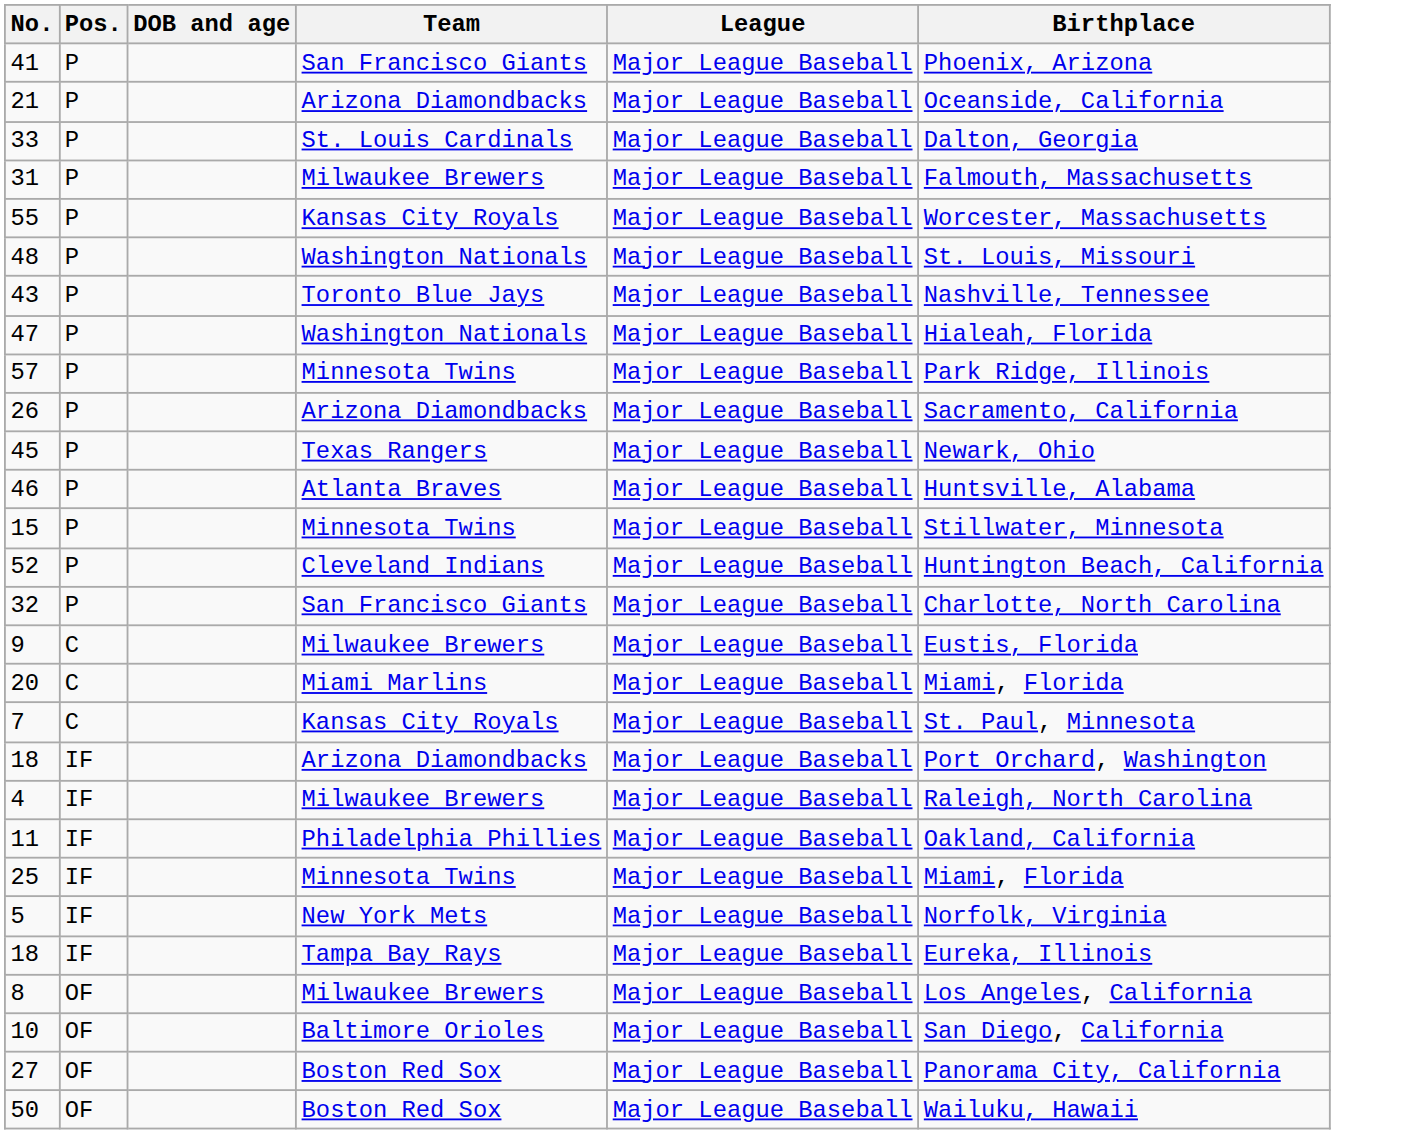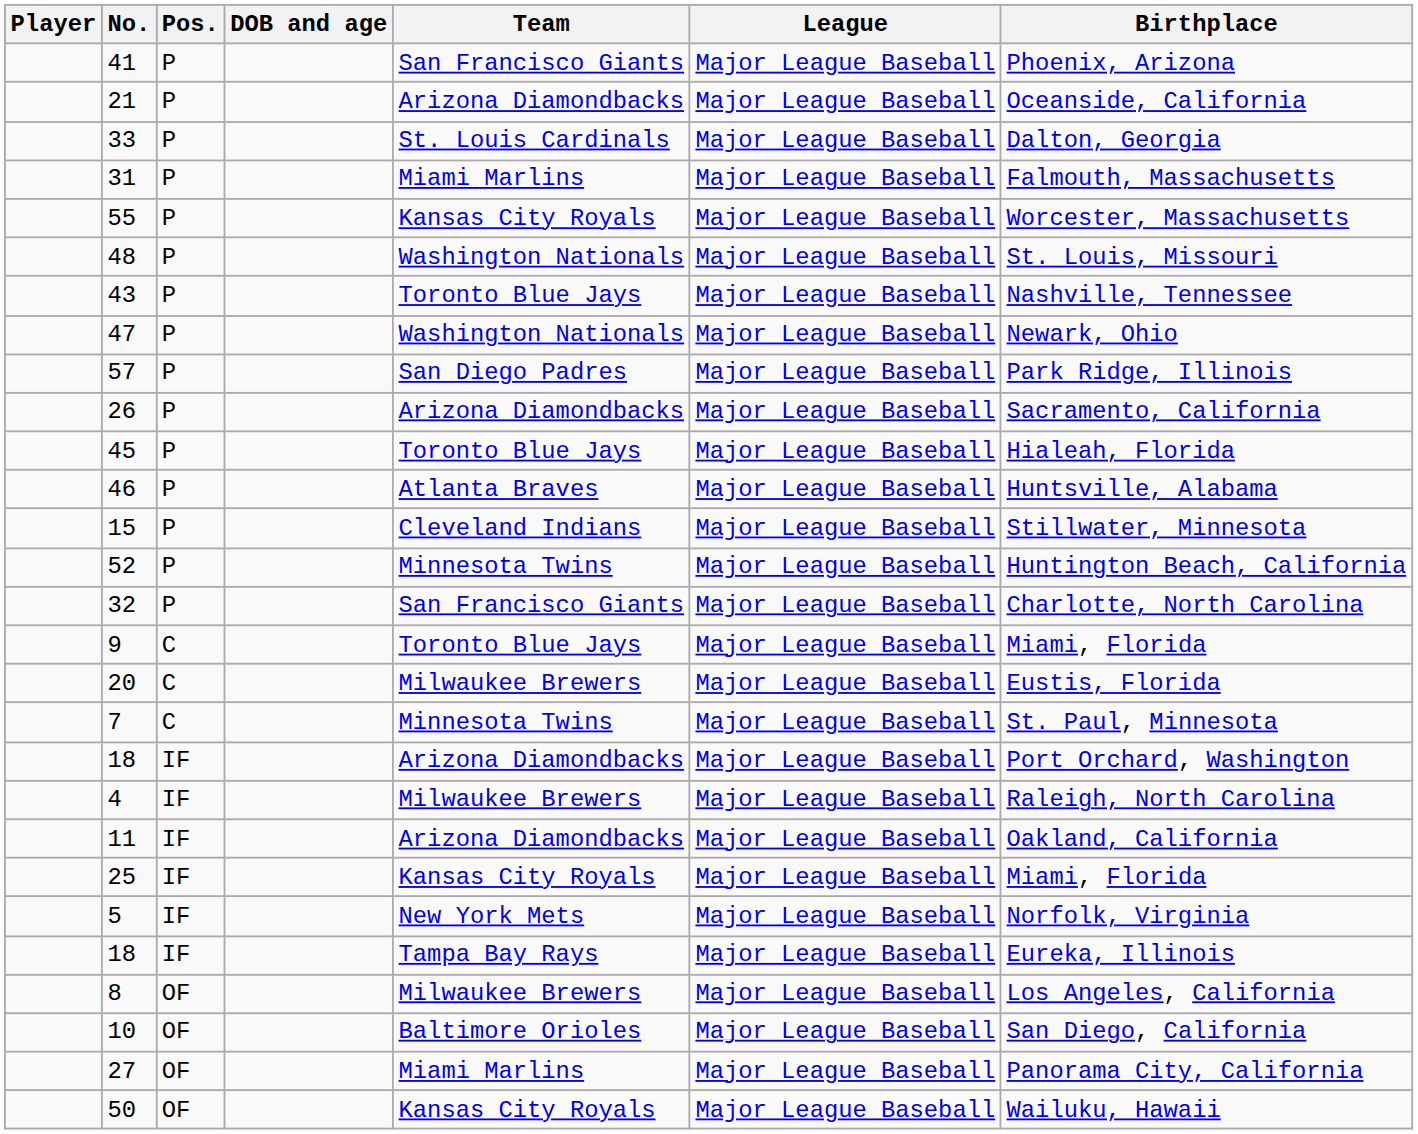 <table class="wikitable sortable">
 <tr>
+<th>Player</th>
 <th>No.</th>
 <th>Pos.</th>
 <th>DOB and age</th>
 <th>Team</th>
 <th>League</th>
 <th>Birthplace</th>
 </tr>
 <tr>
+<td></td>
 <td>41</td>
 <td>P</td>
 <td></td>
 <td> <a href='#'>San Francisco Giants</a></td>
 <td><a href='#'>Major League Baseball</a></td>
 <td><a href='#'>Phoenix, Arizona</a></td>
 </tr>
 <tr>
+<td></td>
 <td>21</td>
 <td>P</td>
 <td></td>
 <td> <a href='#'>Arizona Diamondbacks</a></td>
 <td><a href='#'>Major League Baseball</a></td>
 <td><a href='#'>Oceanside, California</a></td>
 </tr>
 <tr>
+<td></td>
 <td>33</td>
 <td>P</td>
 <td></td>
 <td> <a href='#'>St. Louis Cardinals</a></td>
 <td><a href='#'>Major League Baseball</a></td>
 <td><a href='#'>Dalton, Georgia</a></td>
 </tr>
 <tr>
+<td></td>
 <td>31</td>
 <td>P</td>
 <td></td>
-<td> <a href='#'>Milwaukee Brewers</a></td>
+<td> <a href='#'>Miami Marlins</a></td>
 <td><a href='#'>Major League Baseball</a></td>
 <td><a href='#'>Falmouth, Massachusetts</a></td>
 </tr>
 <tr>
+<td></td>
 <td>55</td>
 <td>P</td>
 <td></td>
 <td> <a href='#'>Kansas City Royals</a></td>
 <td><a href='#'>Major League Baseball</a></td>
 <td><a href='#'>Worcester, Massachusetts</a></td>
 </tr>
 <tr>
+<td></td>
 <td>48</td>
 <td>P</td>
 <td></td>
 <td> <a href='#'>Washington Nationals</a></td>
 <td><a href='#'>Major League Baseball</a></td>
 <td><a href='#'>St. Louis, Missouri</a></td>
 </tr>
 <tr>
+<td></td>
 <td>43</td>
 <td>P</td>
 <td></td>
 <td> <a href='#'>Toronto Blue Jays</a></td>
 <td><a href='#'>Major League Baseball</a></td>
 <td><a href='#'>Nashville, Tennessee</a></td>
 </tr>
 <tr>
+<td></td>
 <td>47</td>
 <td>P</td>
 <td></td>
 <td> <a href='#'>Washington Nationals</a></td>
 <td><a href='#'>Major League Baseball</a></td>
-<td><a href='#'>Hialeah, Florida</a></td>
+<td><a href='#'>Newark, Ohio</a></td>
 </tr>
 <tr>
+<td></td>
 <td>57</td>
 <td>P</td>
 <td></td>
-<td> <a href='#'>Minnesota Twins</a></td>
+<td> <a href='#'>San Diego Padres</a></td>
 <td><a href='#'>Major League Baseball</a></td>
 <td><a href='#'>Park Ridge, Illinois</a></td>
 </tr>
 <tr>
+<td></td>
 <td>26</td>
 <td>P</td>
 <td></td>
 <td> <a href='#'>Arizona Diamondbacks</a></td>
 <td><a href='#'>Major League Baseball</a></td>
 <td><a href='#'>Sacramento, California</a></td>
 </tr>
 <tr>
+<td></td>
 <td>45</td>
 <td>P</td>
 <td></td>
-<td> <a href='#'>Texas Rangers</a></td>
+<td> <a href='#'>Toronto Blue Jays</a></td>
 <td><a href='#'>Major League Baseball</a></td>
-<td><a href='#'>Newark, Ohio</a></td>
+<td><a href='#'>Hialeah, Florida</a></td>
 </tr>
 <tr>
+<td></td>
 <td>46</td>
 <td>P</td>
 <td></td>
 <td> <a href='#'>Atlanta Braves</a></td>
 <td><a href='#'>Major League Baseball</a></td>
 <td><a href='#'>Huntsville, Alabama</a></td>
 </tr>
 <tr>
+<td></td>
 <td>15</td>
+<td>P</td>
+<td></td>
+<td> <a href='#'>Cleveland Indians</a></td>
+<td><a href='#'>Major League Baseball</a></td>
+<td><a href='#'>Stillwater, Minnesota</a></td>
+</tr>
+<tr>
+<td></td>
+<td>52</td>
 <td>P</td>
 <td></td>
 <td> <a href='#'>Minnesota Twins</a></td>
 <td><a href='#'>Major League Baseball</a></td>
-<td><a href='#'>Stillwater, Minnesota</a></td>
-</tr>
-<tr>
-<td>52</td>
-<td>P</td>
-<td></td>
-<td> <a href='#'>Cleveland Indians</a></td>
-<td><a href='#'>Major League Baseball</a></td>
 <td><a href='#'>Huntington Beach, California</a></td>
 </tr>
 <tr>
+<td></td>
 <td>32</td>
 <td>P</td>
 <td></td>
 <td> <a href='#'>San Francisco Giants</a></td>
 <td><a href='#'>Major League Baseball</a></td>
 <td><a href='#'>Charlotte, North Carolina</a></td>
 </tr>
 <tr>
+<td></td>
 <td>9</td>
+<td>C</td>
+<td></td>
+<td> <a href='#'>Toronto Blue Jays</a></td>
+<td><a href='#'>Major League Baseball</a></td>
+<td><a href='#'>Miami</a>, <a href='#'>Florida</a></td>
+</tr>
+<tr>
+<td></td>
+<td>20</td>
 <td>C</td>
 <td></td>
 <td> <a href='#'>Milwaukee Brewers</a></td>
 <td><a href='#'>Major League Baseball</a></td>
 <td><a href='#'>Eustis, Florida</a></td>
 </tr>
 <tr>
-<td>20</td>
-<td>C</td>
 <td></td>
-<td> <a href='#'>Miami Marlins</a></td>
-<td><a href='#'>Major League Baseball</a></td>
-<td><a href='#'>Miami</a>, <a href='#'>Florida</a></td>
-</tr>
-<tr>
 <td>7</td>
 <td>C</td>
 <td></td>
-<td> <a href='#'>Kansas City Royals</a></td>
+<td> <a href='#'>Minnesota Twins</a></td>
 <td><a href='#'>Major League Baseball</a></td>
 <td><a href='#'>St. Paul</a>, <a href='#'>Minnesota</a></td>
 </tr>
 <tr>
+<td></td>
 <td>18</td>
 <td>IF</td>
 <td></td>
 <td> <a href='#'>Arizona Diamondbacks</a></td>
 <td><a href='#'>Major League Baseball</a></td>
 <td><a href='#'>Port Orchard</a>, <a href='#'>Washington</a></td>
 </tr>
 <tr>
+<td></td>
 <td>4</td>
 <td>IF</td>
 <td></td>
 <td> <a href='#'>Milwaukee Brewers</a></td>
 <td><a href='#'>Major League Baseball</a></td>
 <td><a href='#'>Raleigh, North Carolina</a></td>
 </tr>
 <tr>
+<td></td>
 <td>11</td>
 <td>IF</td>
 <td></td>
-<td> <a href='#'>Philadelphia Phillies</a></td>
+<td> <a href='#'>Arizona Diamondbacks</a></td>
 <td><a href='#'>Major League Baseball</a></td>
 <td><a href='#'>Oakland, California</a></td>
 </tr>
 <tr>
+<td></td>
 <td>25</td>
 <td>IF</td>
 <td></td>
-<td> <a href='#'>Minnesota Twins</a></td>
+<td> <a href='#'>Kansas City Royals</a></td>
 <td><a href='#'>Major League Baseball</a></td>
 <td><a href='#'>Miami</a>, <a href='#'>Florida</a></td>
 </tr>
 <tr>
+<td></td>
 <td>5</td>
 <td>IF</td>
 <td></td>
 <td> <a href='#'>New York Mets</a></td>
 <td><a href='#'>Major League Baseball</a></td>
 <td><a href='#'>Norfolk, Virginia</a></td>
 </tr>
 <tr>
+<td></td>
 <td>18</td>
 <td>IF</td>
 <td></td>
 <td> <a href='#'>Tampa Bay Rays</a></td>
 <td><a href='#'>Major League Baseball</a></td>
 <td><a href='#'>Eureka, Illinois</a></td>
 </tr>
 <tr>
+<td></td>
 <td>8</td>
 <td>OF</td>
 <td></td>
 <td> <a href='#'>Milwaukee Brewers</a></td>
 <td><a href='#'>Major League Baseball</a></td>
 <td><a href='#'>Los Angeles</a>, <a href='#'>California</a></td>
 </tr>
 <tr>
+<td></td>
 <td>10</td>
 <td>OF</td>
 <td></td>
 <td> <a href='#'>Baltimore Orioles</a></td>
 <td><a href='#'>Major League Baseball</a></td>
 <td><a href='#'>San Diego</a>, <a href='#'>California</a></td>
 </tr>
 <tr>
+<td></td>
 <td>27</td>
 <td>OF</td>
 <td></td>
-<td> <a href='#'>Boston Red Sox</a></td>
+<td> <a href='#'>Miami Marlins</a></td>
 <td><a href='#'>Major League Baseball</a></td>
 <td><a href='#'>Panorama City, California</a></td>
 </tr>
 <tr>
+<td></td>
 <td>50</td>
 <td>OF</td>
 <td></td>
-<td> <a href='#'>Boston Red Sox</a></td>
+<td> <a href='#'>Kansas City Royals</a></td>
 <td><a href='#'>Major League Baseball</a></td>
 <td><a href='#'>Wailuku, Hawaii</a></td>
 </tr>
 </table>
